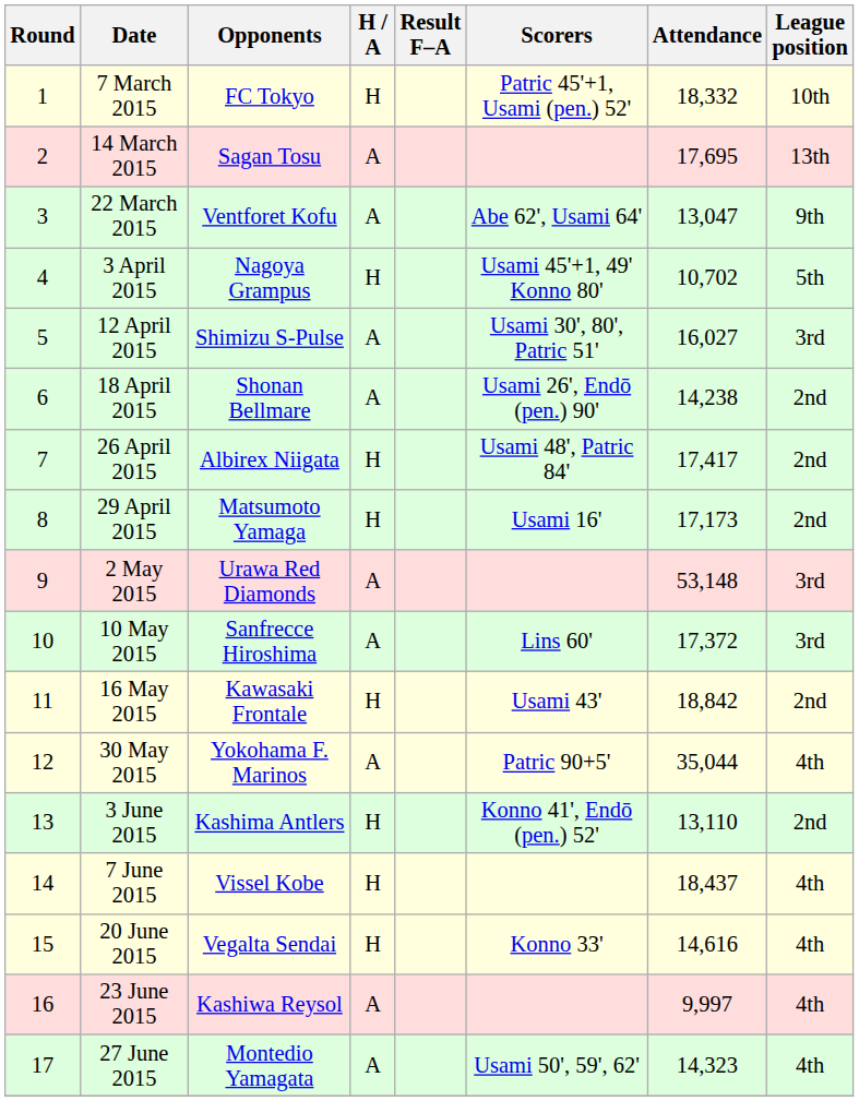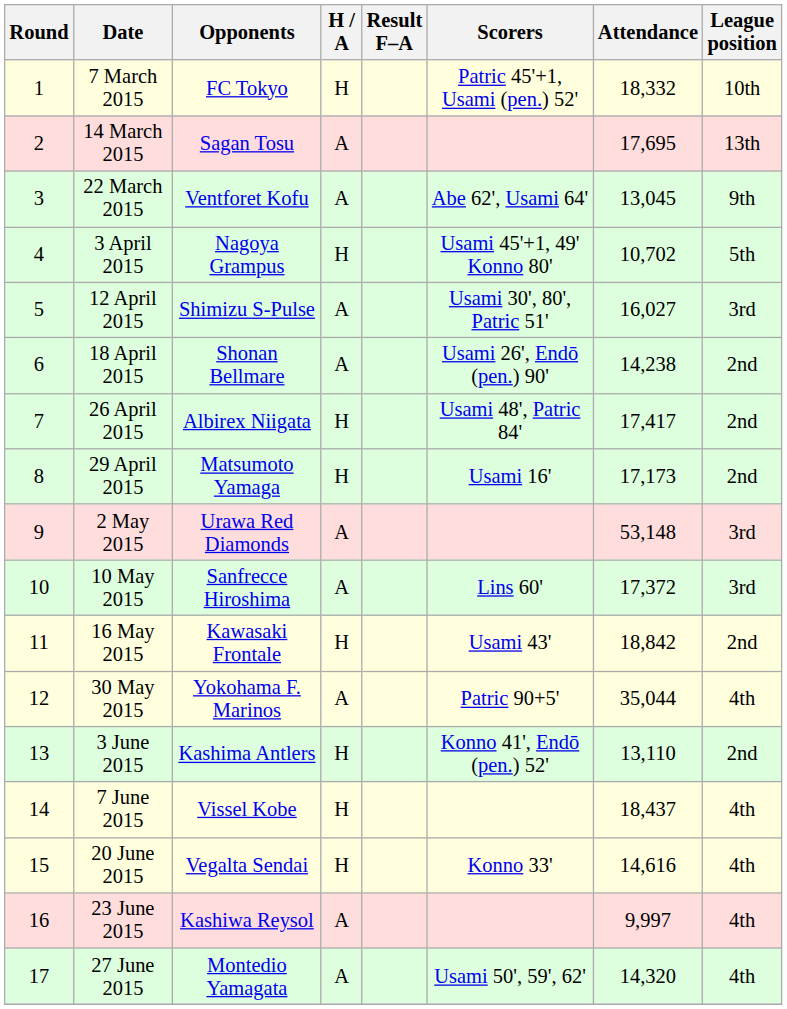 <table class="wikitable" style="text-align:center">
 <tr>
 <th>Round</th>
 <th>Date</th>
 <th>Opponents</th>
 <th>H / A</th>
 <th>Result<br>F–A</th>
 <th>Scorers</th>
 <th>Attendance</th>
 <th>League<br>position</th>
 </tr>
 <tr bgcolor="#ffffdd">
 <td>1</td>
 <td>7 March 2015</td>
 <td><a href='#'>FC Tokyo</a></td>
 <td>H</td>
 <td></td>
 <td><a href='#'>Patric</a> 45'+1, <a href='#'>Usami</a> (<a href='#'>pen.</a>) 52'</td>
 <td>18,332</td>
 <td>10th</td>
 </tr>
 <tr bgcolor="#ffdddd">
 <td>2</td>
 <td>14 March 2015</td>
 <td><a href='#'>Sagan Tosu</a></td>
 <td>A</td>
 <td></td>
 <td></td>
 <td>17,695</td>
 <td>13th</td>
 </tr>
 <tr bgcolor="#ddffdd">
 <td>3</td>
 <td>22 March 2015</td>
 <td><a href='#'>Ventforet Kofu</a></td>
 <td>A</td>
 <td></td>
 <td><a href='#'>Abe</a> 62', <a href='#'>Usami</a> 64'</td>
-<td>13,047</td>
+<td>13,045</td>
 <td>9th</td>
 </tr>
 <tr bgcolor="#ddffdd">
 <td>4</td>
 <td>3 April 2015</td>
 <td><a href='#'>Nagoya Grampus</a></td>
 <td>H</td>
 <td></td>
 <td><a href='#'>Usami</a> 45'+1, 49' <a href='#'>Konno</a> 80'</td>
 <td>10,702</td>
 <td>5th</td>
 </tr>
 <tr bgcolor="#ddffdd">
 <td>5</td>
 <td>12 April 2015</td>
 <td><a href='#'>Shimizu S-Pulse</a></td>
 <td>A</td>
 <td></td>
 <td><a href='#'>Usami</a> 30', 80', <a href='#'>Patric</a> 51'</td>
 <td>16,027</td>
 <td>3rd</td>
 </tr>
 <tr bgcolor="#ddffdd">
 <td>6</td>
 <td>18 April 2015</td>
 <td><a href='#'>Shonan Bellmare</a></td>
 <td>A</td>
 <td></td>
 <td><a href='#'>Usami</a> 26', <a href='#'>Endō</a> (<a href='#'>pen.</a>) 90'</td>
 <td>14,238</td>
 <td>2nd</td>
 </tr>
 <tr bgcolor="#ddffdd">
 <td>7</td>
 <td>26 April 2015</td>
 <td><a href='#'>Albirex Niigata</a></td>
 <td>H</td>
 <td></td>
 <td><a href='#'>Usami</a>  48', <a href='#'>Patric</a> 84'</td>
 <td>17,417</td>
 <td>2nd</td>
 </tr>
 <tr bgcolor="#ddffdd">
 <td>8</td>
 <td>29 April 2015</td>
 <td><a href='#'>Matsumoto Yamaga</a></td>
 <td>H</td>
 <td></td>
 <td><a href='#'>Usami</a>  16'</td>
 <td>17,173</td>
 <td>2nd</td>
 </tr>
 <tr bgcolor="#ffdddd">
 <td>9</td>
 <td>2 May 2015</td>
 <td><a href='#'>Urawa Red Diamonds</a></td>
 <td>A</td>
 <td></td>
 <td></td>
 <td>53,148</td>
 <td>3rd</td>
 </tr>
 <tr bgcolor="#ddffdd">
 <td>10</td>
 <td>10 May 2015</td>
 <td><a href='#'>Sanfrecce Hiroshima</a></td>
 <td>A</td>
 <td></td>
 <td><a href='#'>Lins</a> 60'</td>
 <td>17,372</td>
 <td>3rd</td>
 </tr>
 <tr bgcolor="#ffffdd">
 <td>11</td>
 <td>16 May 2015</td>
 <td><a href='#'>Kawasaki Frontale</a></td>
 <td>H</td>
 <td></td>
 <td><a href='#'>Usami</a> 43'</td>
 <td>18,842</td>
 <td>2nd</td>
 </tr>
 <tr bgcolor="#ffffdd">
 <td>12</td>
 <td>30 May 2015</td>
 <td><a href='#'>Yokohama F. Marinos</a></td>
 <td>A</td>
 <td></td>
 <td><a href='#'>Patric</a> 90+5'</td>
 <td>35,044</td>
 <td>4th</td>
 </tr>
 <tr bgcolor="#ddffdd">
 <td>13</td>
 <td>3 June 2015</td>
 <td><a href='#'>Kashima Antlers</a></td>
 <td>H</td>
 <td></td>
 <td><a href='#'>Konno</a> 41', <a href='#'>Endō</a> (<a href='#'>pen.</a>) 52'</td>
 <td>13,110</td>
 <td>2nd</td>
 </tr>
 <tr bgcolor="#ffffdd">
 <td>14</td>
 <td>7 June 2015</td>
 <td><a href='#'>Vissel Kobe</a></td>
 <td>H</td>
 <td></td>
 <td></td>
 <td>18,437</td>
 <td>4th</td>
 </tr>
 <tr bgcolor="#ffffdd">
 <td>15</td>
 <td>20 June 2015</td>
 <td><a href='#'>Vegalta Sendai</a></td>
 <td>H</td>
 <td></td>
 <td><a href='#'>Konno</a> 33'</td>
 <td>14,616</td>
 <td>4th</td>
 </tr>
 <tr bgcolor="#ffdddd">
 <td>16</td>
 <td>23 June 2015</td>
 <td><a href='#'>Kashiwa Reysol</a></td>
 <td>A</td>
 <td></td>
 <td></td>
 <td>9,997</td>
 <td>4th</td>
 </tr>
 <tr bgcolor="#ddffdd">
 <td>17</td>
 <td>27 June 2015</td>
 <td><a href='#'>Montedio Yamagata</a></td>
 <td>A</td>
 <td></td>
 <td><a href='#'>Usami</a> 50', 59', 62'</td>
-<td>14,323</td>
+<td>14,320</td>
 <td>4th</td>
 </tr>
 <tr>
 </tr>
 </table>
